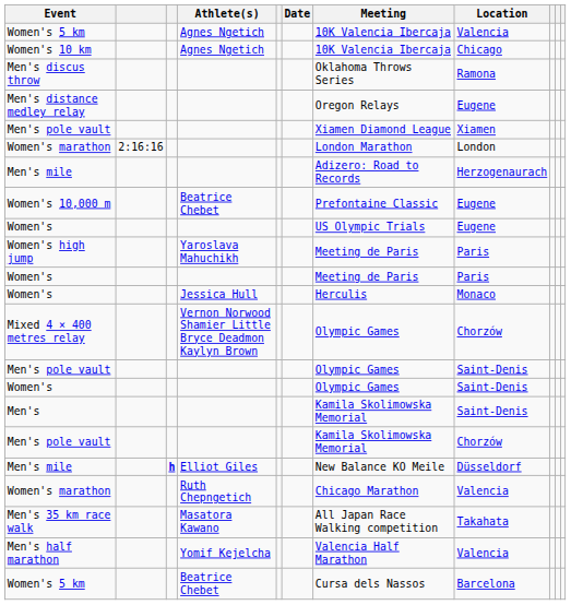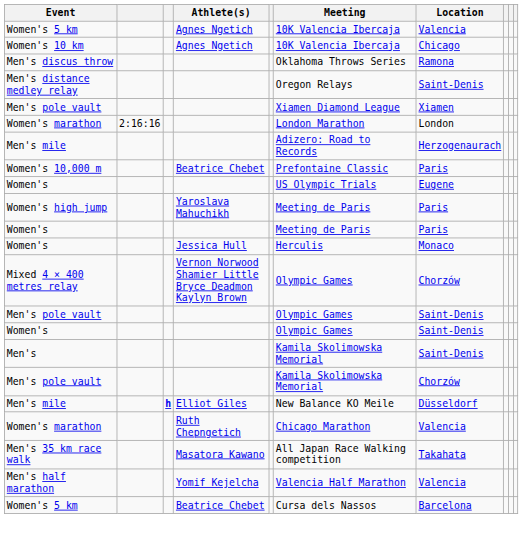 <table class="wikitable sortable plainrowheaders" style="font-size:90%;">
 <tr>
 <th>Event</th>
 <th></th>
 <th class="unsortable"></th>
 <th>Athlete(s)</th>
 <th></th>
-<th>Date</th>
 <th>Meeting</th>
 <th>Location</th>
 <th></th>
 <th class="unsortable"></th>
 <th class="unsortable"></th>
 </tr>
 <tr>
 <td>Women's <a href='#'>5 km</a> </td>
 <td></td>
 <td></td>
 <td><a href='#'>Agnes Ngetich</a></td>
-<td></td>
 <td></td>
 <td><a href='#'>10K Valencia Ibercaja</a></td>
 <td><a href='#'>Valencia</a></td>
 <td></td>
 <td></td>
 <td></td>
 </tr>
 <tr>
 <td>Women's <a href='#'>10 km</a> </td>
 <td></td>
 <td></td>
 <td><a href='#'>Agnes Ngetich</a></td>
 <td></td>
-<td></td>
 <td><a href='#'>10K Valencia Ibercaja</a></td>
 <td><a href='#'>Chicago</a></td>
 <td></td>
 <td></td>
 <td></td>
 </tr>
 <tr>
 <td>Men's <a href='#'>discus throw</a></td>
 <td align="right"></td>
-<td></td>
 <td></td>
 <td></td>
 <td></td>
 <td>Oklahoma Throws Series</td>
 <td><a href='#'>Ramona</a></td>
 <td></td>
 <td></td>
 <td></td>
 </tr>
 <tr>
 <td>Men's <a href='#'>distance medley relay</a></td>
 <td></td>
 <td></td>
 <td></td>
 <td></td>
-<td></td>
 <td>Oregon Relays</td>
-<td><a href='#'>Eugene</a></td>
+<td><a href='#'>Saint-Denis</a></td>
 <td></td>
 <td></td>
 <td></td>
 </tr>
 <tr>
 <td>Men's <a href='#'>pole vault</a></td>
 <td align="right"></td>
-<td></td>
 <td></td>
 <td></td>
 <td></td>
 <td><a href='#'>Xiamen Diamond League</a></td>
 <td><a href='#'>Xiamen</a></td>
 <td></td>
 <td></td>
 <td></td>
 </tr>
 <tr>
 <td>Women's <a href='#'>marathon</a></td>
 <td align="right">2:16:16</td>
 <td></td>
 <td></td>
 <td></td>
-<td></td>
 <td><a href='#'>London Marathon</a></td>
 <td>London</td>
 <td></td>
 <td></td>
 <td> </td>
 </tr>
 <tr>
 <td>Men's <a href='#'>mile</a> </td>
-<td></td>
 <td></td>
 <td></td>
 <td></td>
 <td></td>
 <td><a href='#'>Adizero: Road to Records</a></td>
 <td><a href='#'>Herzogenaurach</a></td>
 <td></td>
 <td></td>
 <td></td>
 </tr>
 <tr>
 <td>Women's <a href='#'>10,000 m</a></td>
 <td></td>
 <td></td>
 <td><a href='#'>Beatrice Chebet</a></td>
 <td></td>
-<td></td>
 <td><a href='#'>Prefontaine Classic</a></td>
-<td><a href='#'>Eugene</a></td>
+<td><a href='#'>Paris</a></td>
 <td></td>
 <td></td>
 <td></td>
 </tr>
 <tr>
 <td>Women's </td>
-<td></td>
 <td></td>
 <td></td>
 <td></td>
 <td></td>
 <td><a href='#'>US Olympic Trials</a></td>
 <td><a href='#'>Eugene</a></td>
 <td></td>
 <td></td>
 <td></td>
 </tr>
 <tr>
 <td>Women's <a href='#'>high jump</a></td>
 <td></td>
 <td></td>
 <td><a href='#'>Yaroslava Mahuchikh</a></td>
 <td></td>
-<td></td>
 <td><a href='#'>Meeting de Paris</a></td>
 <td><a href='#'>Paris</a></td>
 <td></td>
 <td></td>
 <td></td>
 </tr>
 <tr>
 <td>Women's </td>
-<td></td>
 <td></td>
 <td></td>
 <td></td>
 <td></td>
 <td><a href='#'>Meeting de Paris</a></td>
 <td><a href='#'>Paris</a></td>
 <td></td>
 <td></td>
 <td></td>
 </tr>
 <tr>
 <td>Women's </td>
 <td></td>
 <td></td>
 <td><a href='#'>Jessica Hull</a></td>
 <td></td>
-<td></td>
 <td><a href='#'>Herculis</a></td>
 <td><a href='#'>Monaco</a></td>
 <td></td>
 <td></td>
 <td></td>
 </tr>
 <tr>
 <td>Mixed <a href='#'>4 × 400 metres relay</a></td>
 <td></td>
 <td></td>
 <td><a href='#'>Vernon Norwood</a><br><a href='#'>Shamier Little</a><br><a href='#'>Bryce Deadmon</a><br><a href='#'>Kaylyn Brown</a></td>
 <td></td>
-<td></td>
 <td><a href='#'>Olympic Games</a></td>
 <td><a href='#'>Chorzów</a></td>
 <td></td>
 <td></td>
 <td></td>
 </tr>
 <tr>
 <td>Men's <a href='#'>pole vault</a></td>
-<td></td>
 <td></td>
 <td></td>
 <td></td>
 <td></td>
 <td><a href='#'>Olympic Games</a></td>
 <td><a href='#'>Saint-Denis</a></td>
 <td></td>
 <td></td>
 <td></td>
 </tr>
 <tr>
 <td>Women's </td>
 <td></td>
 <td></td>
 <td></td>
 <td></td>
-<td></td>
 <td><a href='#'>Olympic Games</a></td>
 <td><a href='#'>Saint-Denis</a></td>
 <td></td>
 <td><br></td>
 <td></td>
 </tr>
 <tr>
 <td>Men's </td>
-<td></td>
 <td></td>
 <td></td>
 <td></td>
 <td></td>
 <td><a href='#'>Kamila Skolimowska Memorial</a></td>
 <td><a href='#'>Saint-Denis</a></td>
 <td></td>
 <td></td>
 <td></td>
 </tr>
 <tr>
 <td>Men's <a href='#'>pole vault</a></td>
 <td></td>
 <td></td>
 <td></td>
 <td></td>
-<td></td>
 <td><a href='#'>Kamila Skolimowska Memorial</a></td>
 <td><a href='#'>Chorzów</a></td>
 <td></td>
 <td></td>
 <td></td>
 </tr>
 <tr>
 <td>Men's <a href='#'>mile</a> </td>
 <td></td>
 <td><strong><a href='#'>h</a></strong></td>
 <td><a href='#'>Elliot Giles</a></td>
-<td></td>
 <td></td>
 <td>New Balance KO Meile</td>
 <td><a href='#'>Düsseldorf</a></td>
 <td></td>
 <td></td>
 <td></td>
 </tr>
 <tr>
 <td>Women's <a href='#'>marathon</a></td>
 <td></td>
 <td></td>
 <td><a href='#'>Ruth Chepngetich</a></td>
 <td></td>
-<td></td>
 <td><a href='#'>Chicago Marathon</a></td>
 <td><a href='#'>Valencia</a></td>
 <td></td>
 <td></td>
 <td></td>
 </tr>
 <tr>
 <td>Men's <a href='#'>35 km race walk</a></td>
 <td></td>
 <td></td>
 <td><a href='#'>Masatora Kawano</a></td>
-<td></td>
 <td></td>
 <td>All Japan Race Walking competition</td>
 <td><a href='#'>Takahata</a></td>
 <td></td>
 <td></td>
 <td></td>
 </tr>
 <tr>
 <td>Men's <a href='#'>half marathon</a></td>
 <td></td>
 <td></td>
 <td><a href='#'>Yomif Kejelcha</a></td>
 <td></td>
-<td></td>
 <td><a href='#'>Valencia Half Marathon</a></td>
 <td><a href='#'>Valencia</a></td>
 <td></td>
 <td></td>
 <td></td>
 </tr>
 <tr>
 <td>Women's <a href='#'>5 km</a> </td>
 <td></td>
 <td></td>
 <td><a href='#'>Beatrice Chebet</a></td>
 <td></td>
-<td></td>
 <td>Cursa dels Nassos</td>
 <td><a href='#'>Barcelona</a></td>
 <td></td>
 <td></td>
 <td></td>
 </tr>
 </table>
